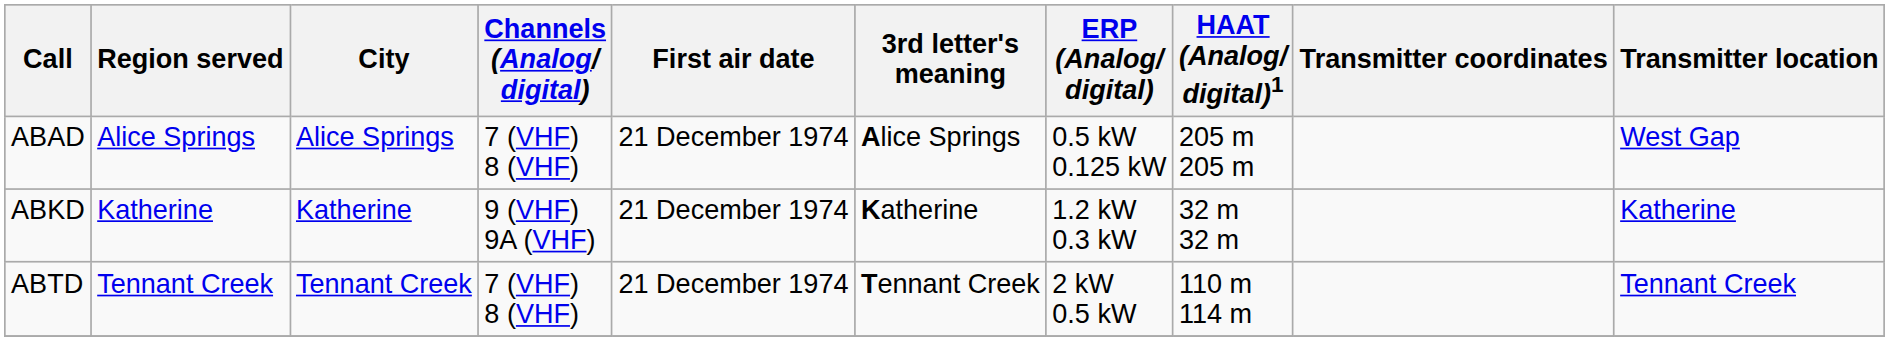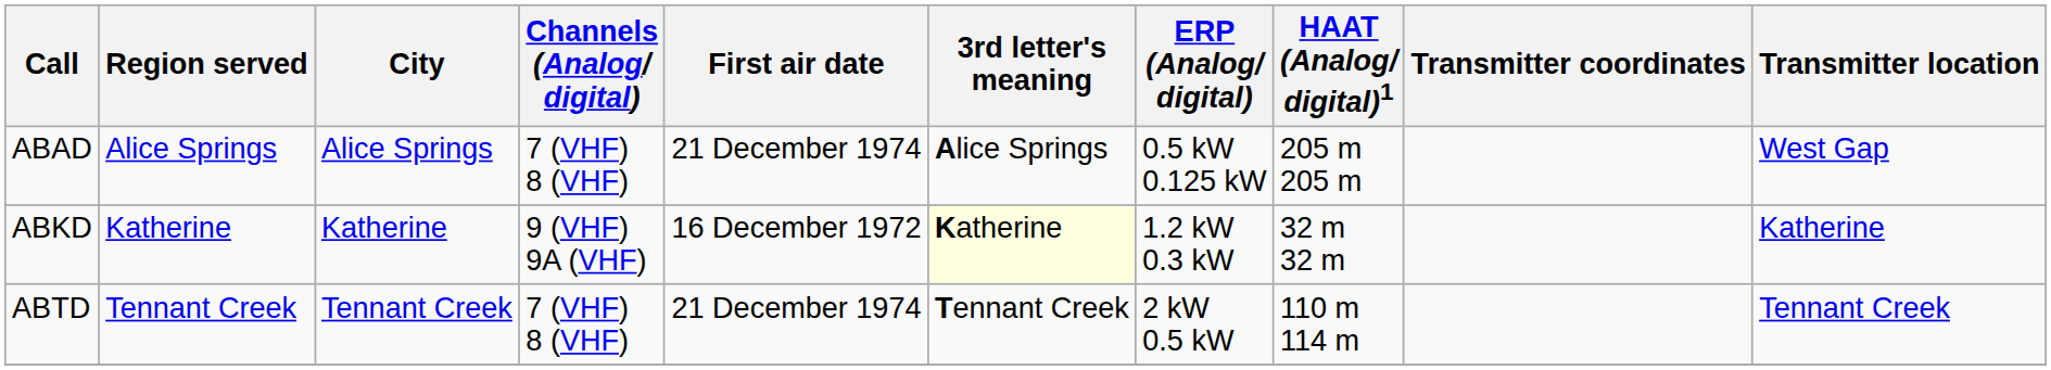 <table class="wikitable">
 <tr>
 <th>Call</th>
 <th>Region served</th>
 <th>City</th>
 <th><a href='#'>Channels</a><br><em>(<a href='#'>Analog</a>/<br><a href='#'>digital</a>)</em></th>
 <th>First air date</th>
 <th>3rd letter's<br>meaning</th>
 <th><a href='#'>ERP</a><br><em>(Analog/<br>digital)</em></th>
 <th><a href='#'>HAAT</a><br><em>(Analog/<br>digital)</em><sup>1</sup></th>
 <th>Transmitter coordinates</th>
 <th>Transmitter location</th>
 </tr>
 <tr style="vertical-align: top; text-align: left;">
 <td>ABAD</td>
 <td><a href='#'>Alice Springs</a></td>
 <td><a href='#'>Alice Springs</a></td>
 <td>7 (<a href='#'>VHF</a>)<br>8 (<a href='#'>VHF</a>)</td>
 <td>21 December 1974</td>
 <td><strong>A</strong>lice Springs</td>
 <td>0.5 kW<br>0.125 kW</td>
 <td>205 m<br>205 m</td>
 <td></td>
 <td><a href='#'>West Gap</a></td>
 </tr>
 <tr style="vertical-align: top; text-align: left;">
 <td>ABKD</td>
 <td><a href='#'>Katherine</a></td>
 <td><a href='#'>Katherine</a></td>
 <td>9 (<a href='#'>VHF</a>)<br>9A (<a href='#'>VHF</a>)</td>
-<td>21 December 1974</td>
-<td><strong>K</strong>atherine</td>
+<td>16 December 1972</td>
+<td style="background: lightyellow;"><strong>K</strong>atherine</td>
 <td>1.2 kW<br>0.3 kW</td>
 <td>32 m<br>32 m</td>
 <td></td>
 <td><a href='#'>Katherine</a></td>
 </tr>
 <tr style="vertical-align: top; text-align: left;">
 <td>ABTD</td>
 <td><a href='#'>Tennant Creek</a></td>
 <td><a href='#'>Tennant Creek</a></td>
 <td>7 (<a href='#'>VHF</a>)<br>8 (<a href='#'>VHF</a>)</td>
 <td>21 December 1974</td>
 <td><strong>T</strong>ennant Creek</td>
 <td>2 kW<br>0.5 kW</td>
 <td>110 m<br>114 m</td>
 <td></td>
 <td><a href='#'>Tennant Creek</a></td>
 </tr>
 <tr style="vertical-align: top; text-align: left;">
 </tr>
 </table>
